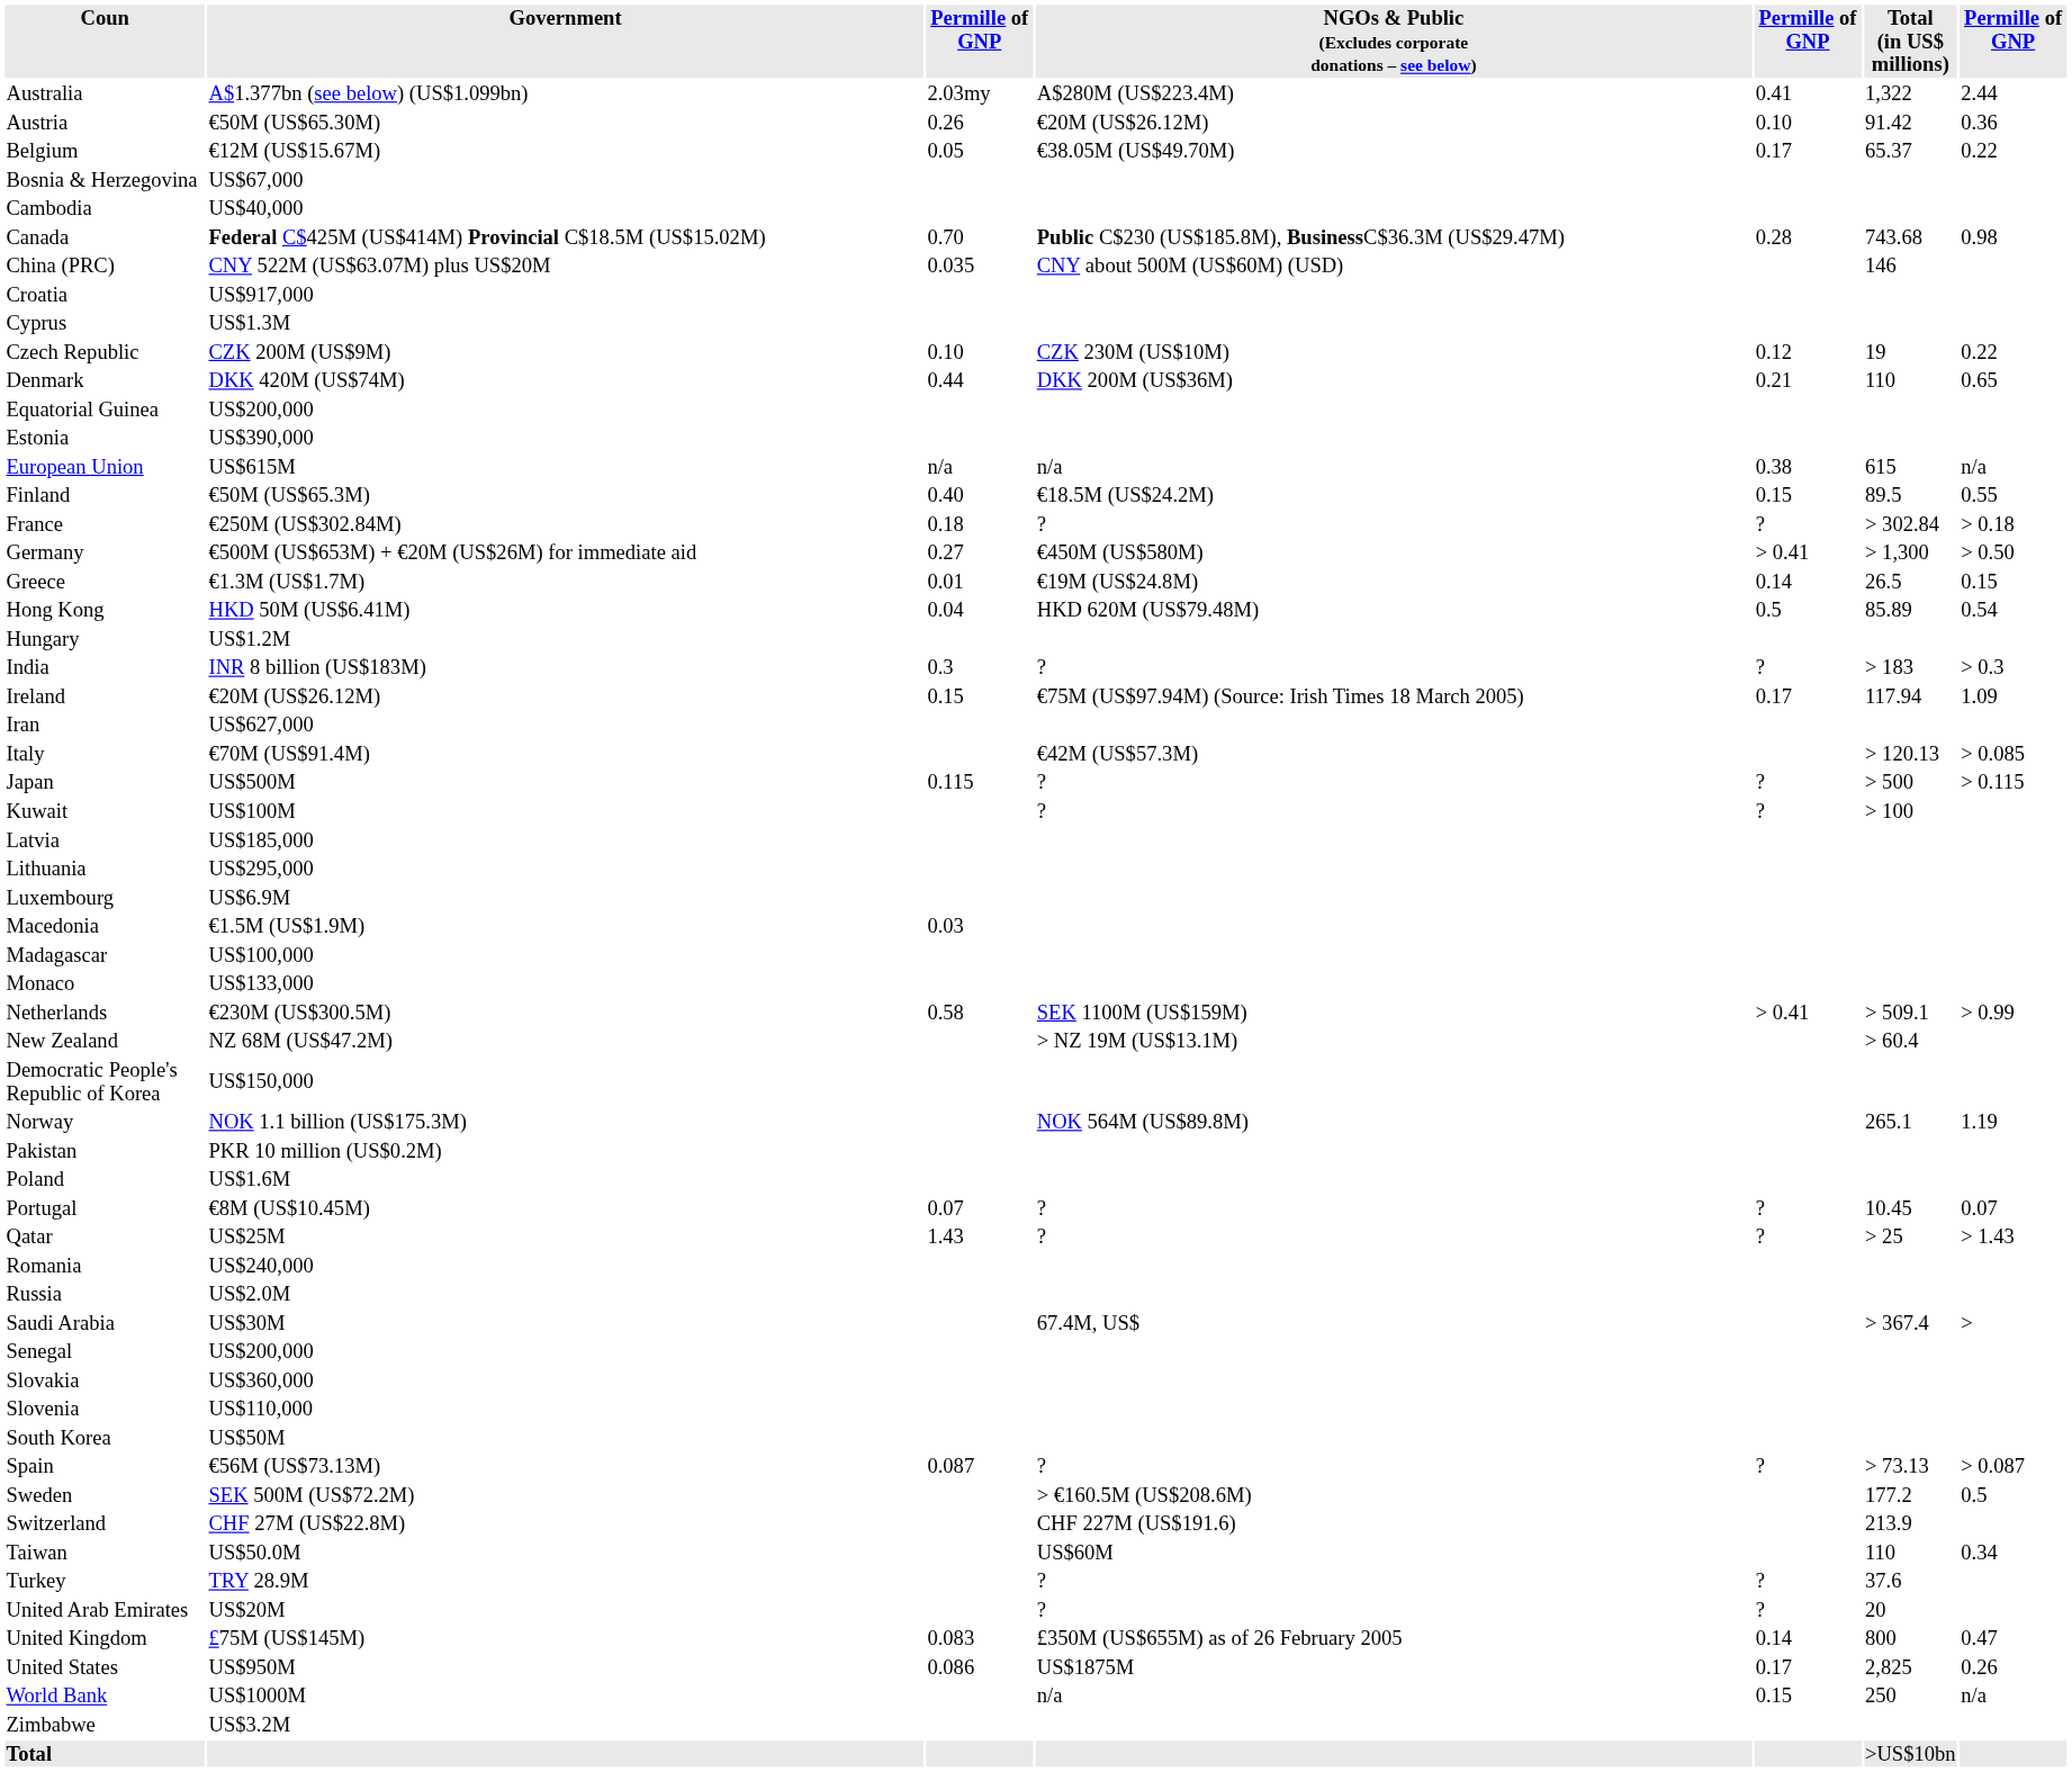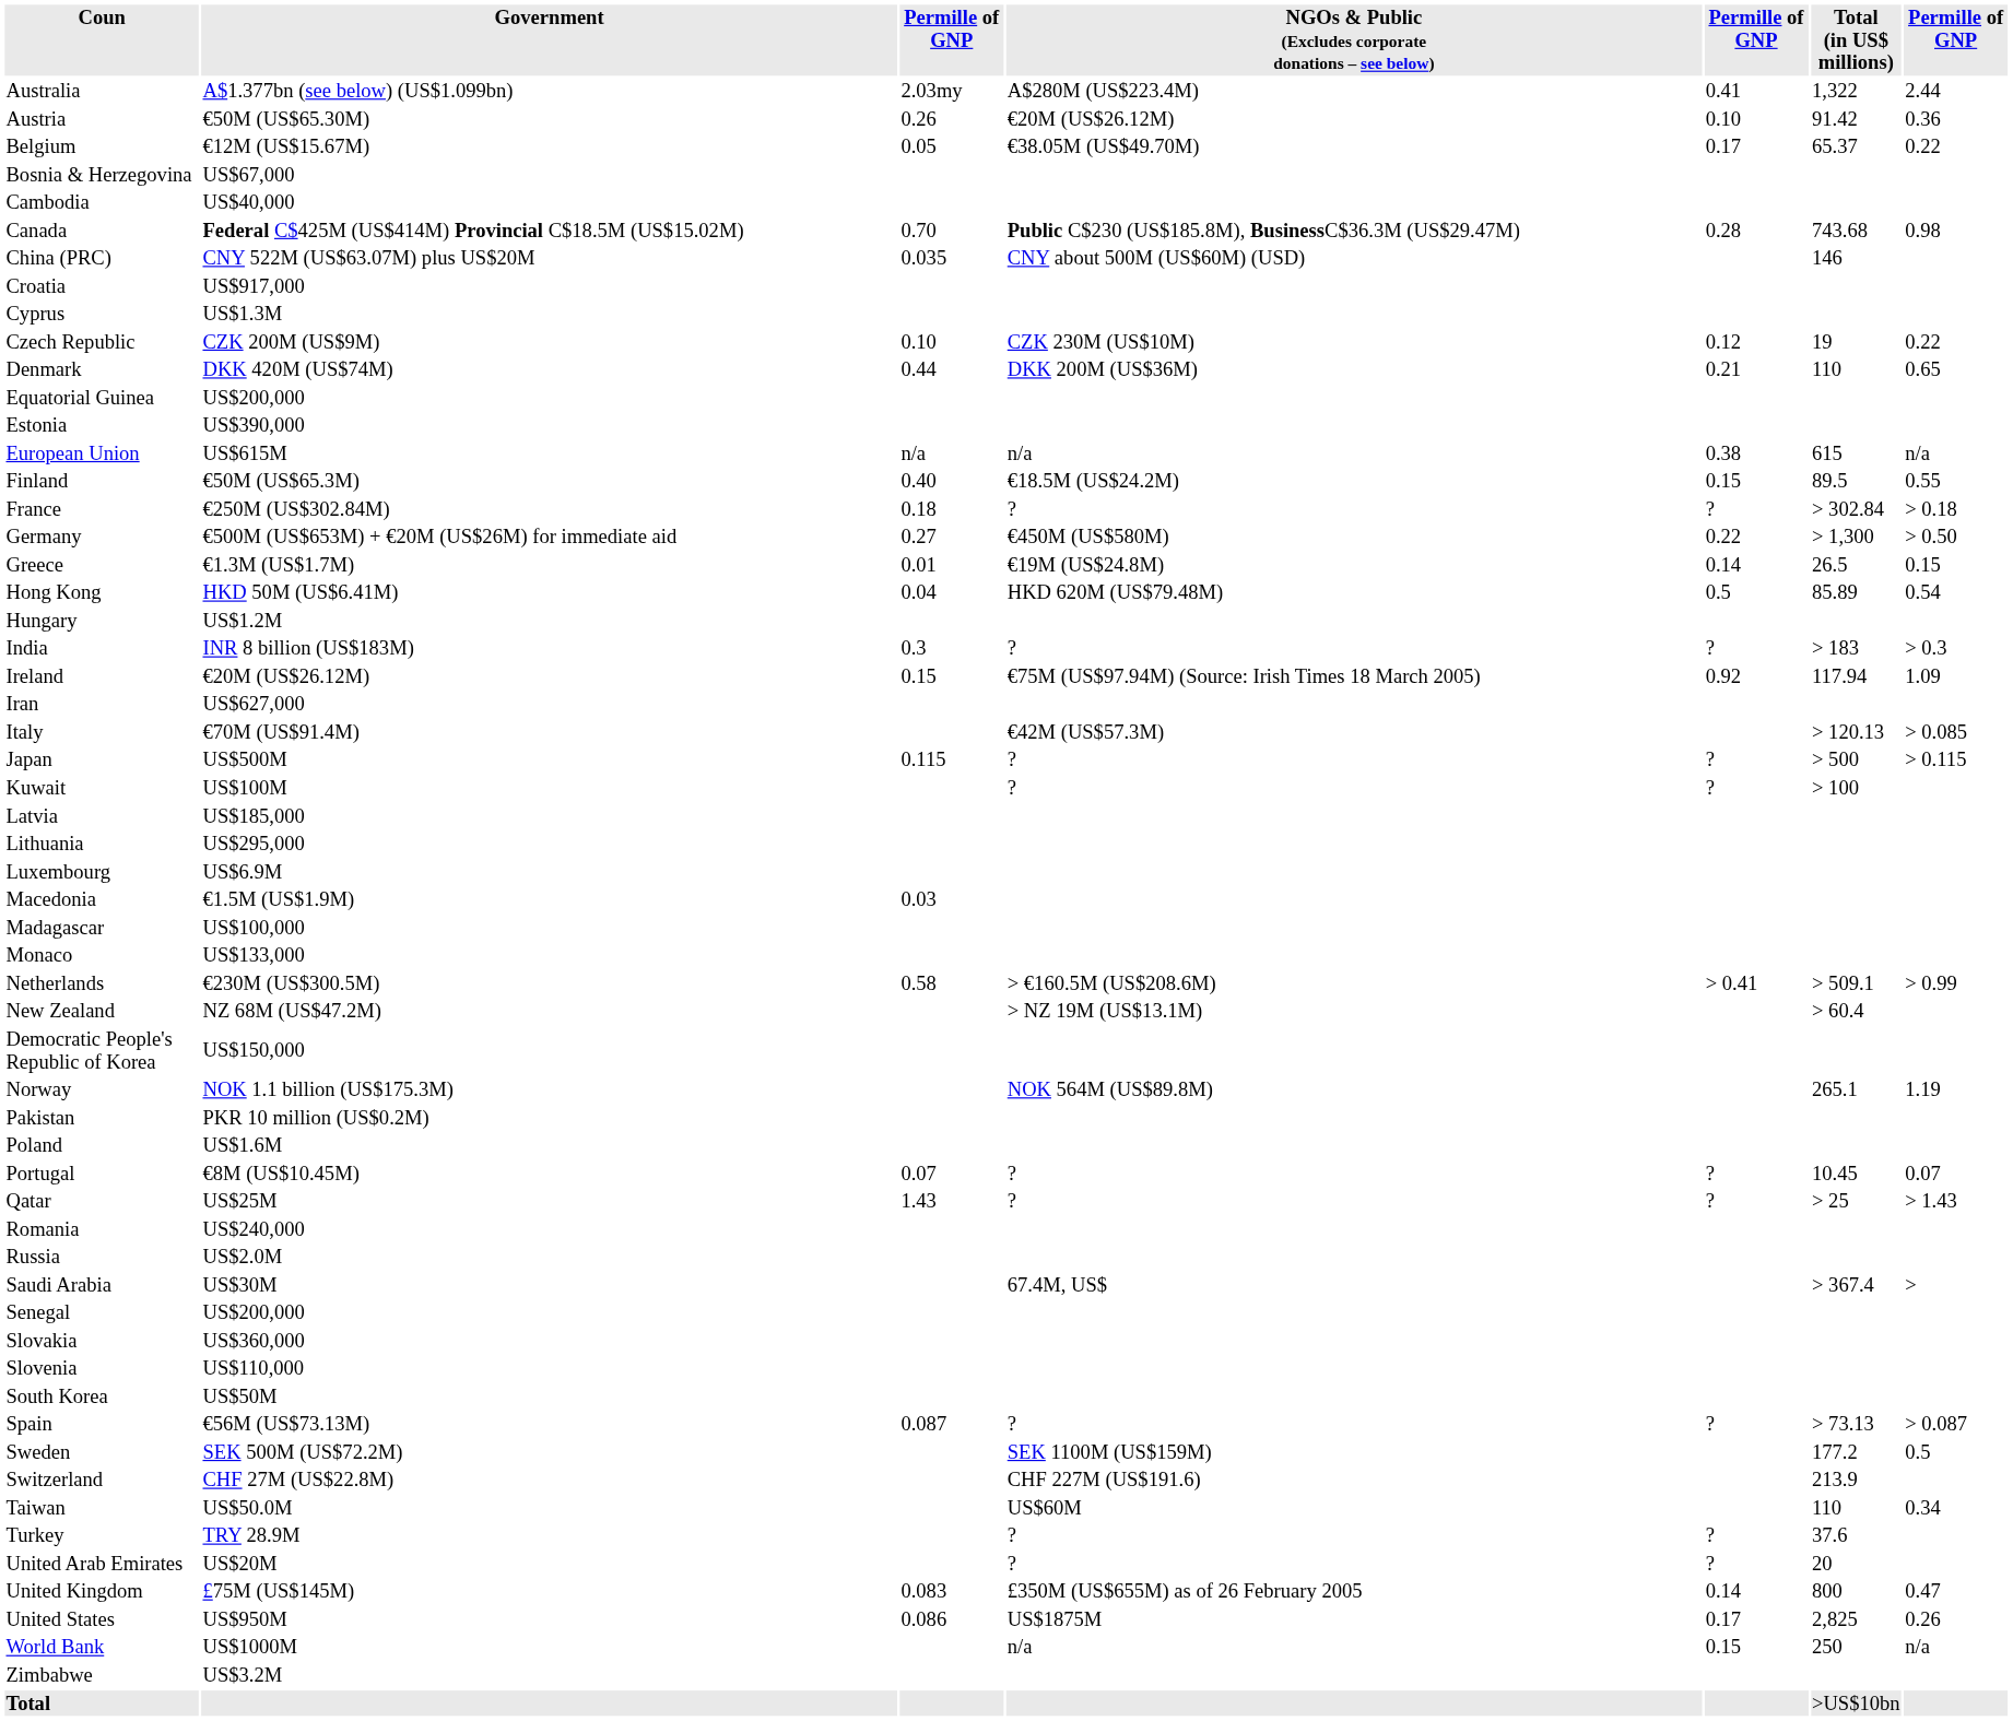 <table>
 <tr style="background:#e9e9e9; vertical-align:top;">
 <th>Coun</th>
 <th>Government</th>
 <th><a href='#'>Permille</a> of <a href='#'>GNP</a></th>
 <th>NGOs & Public<br><small>(Excludes corporate <br>donations – <a href='#'>see below</a>)</small></th>
 <th><a href='#'>Permille</a> of <a href='#'>GNP</a></th>
 <th>Total <div> (in US$ <br>millions)</div></th>
 <th><a href='#'>Permille</a> of <a href='#'>GNP</a></th>
 </tr>
 <tr>
 <td>Australia</td>
 <td style="width:35%;"><a href='#'>A$</a>1.377bn (<a href='#'>see below</a>) (US$1.099bn)</td>
 <td>2.03my</td>
 <td style="width:35%;">A$280M (US$223.4M)</td>
 <td>0.41</td>
 <td>1,322</td>
 <td>2.44</td>
 </tr>
 <tr>
 <td>Austria</td>
 <td>€50M (US$65.30M)</td>
 <td>0.26</td>
 <td>€20M (US$26.12M)</td>
 <td>0.10</td>
 <td>91.42</td>
 <td>0.36</td>
 </tr>
 <tr>
 <td>Belgium</td>
 <td>€12M (US$15.67M)</td>
 <td>0.05</td>
 <td>€38.05M (US$49.70M)</td>
 <td>0.17</td>
 <td>65.37</td>
 <td>0.22</td>
 </tr>
 <tr>
 <td>Bosnia & Herzegovina</td>
 <td>US$67,000</td>
 <td></td>
 <td></td>
 <td></td>
 <td></td>
 <td></td>
 </tr>
 <tr>
 <td>Cambodia</td>
 <td>US$40,000</td>
 <td></td>
 <td></td>
 <td></td>
 <td></td>
 <td></td>
 </tr>
 <tr>
 <td>Canada</td>
 <td><strong>Federal</strong> <a href='#'>C$</a>425M (US$414M) <strong>Provincial</strong> C$18.5M (US$15.02M)</td>
 <td>0.70</td>
 <td><strong>Public</strong> C$230 (US$185.8M), <strong>Business</strong>C$36.3M (US$29.47M)</td>
 <td>0.28</td>
 <td>743.68</td>
 <td>0.98</td>
 </tr>
 <tr>
 <td>China (PRC)</td>
 <td><a href='#'>CNY</a> 522M (US$63.07M) plus US$20M</td>
 <td>0.035</td>
 <td><a href='#'>CNY</a> about 500M (US$60M) (USD)</td>
 <td></td>
 <td>146</td>
 <td></td>
 </tr>
 <tr>
 <td>Croatia</td>
 <td>US$917,000</td>
 <td></td>
 <td></td>
 <td></td>
 <td></td>
 <td></td>
 </tr>
 <tr>
 <td>Cyprus</td>
 <td>US$1.3M</td>
 <td></td>
 <td></td>
 <td></td>
 <td></td>
 <td></td>
 </tr>
 <tr>
 <td>Czech Republic</td>
 <td><a href='#'>CZK</a> 200M (US$9M)</td>
 <td>0.10</td>
 <td><a href='#'>CZK</a> 230M (US$10M)</td>
 <td>0.12</td>
 <td>19</td>
 <td>0.22</td>
 </tr>
 <tr>
 <td>Denmark</td>
 <td><a href='#'>DKK</a> 420M (US$74M)</td>
 <td>0.44</td>
 <td><a href='#'>DKK</a> 200M (US$36M)</td>
 <td>0.21</td>
 <td>110</td>
 <td>0.65</td>
 </tr>
 <tr>
 <td>Equatorial Guinea</td>
 <td>US$200,000</td>
 <td></td>
 <td></td>
 <td></td>
 <td></td>
 <td></td>
 </tr>
 <tr>
 <td>Estonia</td>
 <td>US$390,000</td>
 <td></td>
 <td></td>
 <td></td>
 <td></td>
 <td></td>
 </tr>
 <tr>
 <td><a href='#'>European Union</a></td>
 <td>US$615M</td>
 <td>n/a</td>
 <td>n/a</td>
 <td>0.38</td>
 <td>615</td>
 <td>n/a</td>
 </tr>
 <tr>
 <td>Finland</td>
 <td>€50M (US$65.3M)</td>
 <td>0.40</td>
 <td>€18.5M (US$24.2M)</td>
 <td>0.15</td>
 <td>89.5</td>
 <td>0.55</td>
 </tr>
 <tr>
 <td>France</td>
 <td>€250M (US$302.84M)</td>
 <td>0.18</td>
 <td>?</td>
 <td>?</td>
 <td>> 302.84</td>
 <td>> 0.18</td>
 </tr>
 <tr>
 <td>Germany</td>
 <td>€500M (US$653M) + €20M (US$26M) for immediate aid</td>
 <td>0.27</td>
 <td>€450M (US$580M)</td>
-<td>> 0.41</td>
+<td>0.22</td>
 <td>> 1,300</td>
 <td>> 0.50</td>
 </tr>
 <tr>
 <td>Greece</td>
 <td>€1.3M (US$1.7M)</td>
 <td>0.01</td>
 <td>€19M (US$24.8M)</td>
 <td>0.14</td>
 <td>26.5</td>
 <td>0.15</td>
 </tr>
 <tr>
 <td>Hong Kong</td>
 <td><a href='#'>HKD</a> 50M (US$6.41M)</td>
 <td>0.04</td>
 <td>HKD 620M (US$79.48M)</td>
 <td>0.5</td>
 <td>85.89</td>
 <td>0.54</td>
 </tr>
 <tr>
 <td>Hungary</td>
 <td>US$1.2M</td>
 <td></td>
 <td></td>
 <td></td>
 <td></td>
 <td></td>
 </tr>
 <tr>
 <td>India</td>
 <td><a href='#'>INR</a> 8 billion (US$183M)</td>
 <td>0.3</td>
 <td>?</td>
 <td>?</td>
 <td>> 183</td>
 <td>> 0.3</td>
 </tr>
 <tr>
 <td>Ireland</td>
 <td>€20M (US$26.12M)</td>
 <td>0.15</td>
 <td>€75M (US$97.94M) (Source: Irish Times 18 March 2005)</td>
-<td>0.17</td>
+<td>0.92</td>
 <td>117.94</td>
 <td>1.09</td>
 </tr>
 <tr>
 <td>Iran</td>
 <td>US$627,000</td>
 <td></td>
 <td></td>
 <td></td>
 <td></td>
 <td></td>
 </tr>
 <tr>
 <td>Italy</td>
 <td>€70M (US$91.4M)</td>
 <td> </td>
 <td>€42M (US$57.3M)</td>
 <td> </td>
 <td>> 120.13</td>
 <td>> 0.085</td>
 </tr>
 <tr>
 <td>Japan</td>
 <td>US$500M</td>
 <td>0.115</td>
 <td>?</td>
 <td>?</td>
 <td>> 500</td>
 <td>> 0.115</td>
 </tr>
 <tr>
 <td>Kuwait</td>
 <td>US$100M</td>
 <td></td>
 <td>?</td>
 <td>?</td>
 <td>> 100</td>
 <td></td>
 </tr>
 <tr>
 <td>Latvia</td>
 <td>US$185,000</td>
 <td></td>
 <td></td>
 <td></td>
 <td></td>
 <td></td>
 </tr>
 <tr>
 <td>Lithuania</td>
 <td>US$295,000</td>
 <td></td>
 <td></td>
 <td></td>
 <td></td>
 <td></td>
 </tr>
 <tr>
 <td>Luxembourg</td>
 <td>US$6.9M</td>
 <td></td>
 <td></td>
 <td></td>
 <td></td>
 <td></td>
 </tr>
 <tr>
 <td>Macedonia</td>
 <td>€1.5M (US$1.9M)</td>
 <td>0.03</td>
 <td></td>
 <td></td>
 <td></td>
 <td></td>
 </tr>
 <tr>
 <td>Madagascar</td>
 <td>US$100,000</td>
 <td></td>
 <td></td>
 <td></td>
 <td></td>
 <td></td>
 </tr>
 <tr>
 <td>Monaco</td>
 <td>US$133,000</td>
 <td></td>
 <td></td>
 <td></td>
 <td></td>
 <td></td>
 </tr>
 <tr>
 <td>Netherlands</td>
 <td>€230M (US$300.5M)</td>
 <td>0.58</td>
-<td><a href='#'>SEK</a> 1100M (US$159M)</td>
+<td>> €160.5M (US$208.6M)</td>
 <td>> 0.41</td>
 <td>> 509.1</td>
 <td>> 0.99</td>
 </tr>
 <tr>
 <td>New Zealand</td>
 <td>NZ 68M (US$47.2M)</td>
 <td></td>
 <td>> NZ 19M (US$13.1M)</td>
 <td></td>
 <td>> 60.4</td>
 <td></td>
 </tr>
 <tr>
 <td>Democratic People's Republic of Korea</td>
 <td>US$150,000</td>
 <td></td>
 <td></td>
 <td></td>
 <td></td>
 <td></td>
 </tr>
 <tr>
 <td>Norway</td>
 <td><a href='#'>NOK</a> 1.1 billion (US$175.3M)</td>
 <td></td>
 <td><a href='#'>NOK</a> 564M (US$89.8M)</td>
 <td></td>
 <td>265.1</td>
 <td>1.19</td>
 </tr>
 <tr>
 <td>Pakistan</td>
 <td>PKR 10 million (US$0.2M)</td>
 <td></td>
 <td></td>
 <td></td>
 <td></td>
 <td></td>
 </tr>
 <tr>
 <td>Poland</td>
 <td>US$1.6M</td>
 <td></td>
 <td></td>
 <td></td>
 <td></td>
 <td></td>
 </tr>
 <tr>
 <td>Portugal</td>
 <td>€8M (US$10.45M)</td>
 <td>0.07</td>
 <td>?</td>
 <td>?</td>
 <td>10.45</td>
 <td>0.07</td>
 </tr>
 <tr>
 <td>Qatar</td>
 <td>US$25M</td>
 <td>1.43</td>
 <td>?</td>
 <td>?</td>
 <td>> 25</td>
 <td>> 1.43</td>
 </tr>
 <tr>
 <td>Romania</td>
 <td>US$240,000</td>
 <td></td>
 <td></td>
 <td></td>
 <td></td>
 <td></td>
 </tr>
 <tr>
 <td>Russia</td>
 <td>US$2.0M</td>
 <td></td>
 <td></td>
 <td></td>
 <td></td>
 <td></td>
 </tr>
 <tr>
 <td>Saudi Arabia</td>
 <td>US$30M</td>
 <td></td>
 <td>67.4M, US$</td>
 <td></td>
 <td>> 367.4</td>
 <td>></td>
 </tr>
 <tr>
 <td>Senegal</td>
 <td>US$200,000</td>
 <td></td>
 <td></td>
 <td></td>
 <td></td>
 <td></td>
 </tr>
 <tr>
 <td>Slovakia</td>
 <td>US$360,000</td>
 <td></td>
 <td></td>
 <td></td>
 <td></td>
 <td></td>
 </tr>
 <tr>
 <td>Slovenia</td>
 <td>US$110,000</td>
 <td></td>
 <td></td>
 <td></td>
 <td></td>
 <td></td>
 </tr>
 <tr>
 <td>South Korea</td>
 <td>US$50M</td>
 <td></td>
 <td></td>
 <td></td>
 <td></td>
 <td></td>
 </tr>
 <tr>
 <td>Spain</td>
 <td>€56M (US$73.13M)</td>
 <td>0.087</td>
 <td>?</td>
 <td>?</td>
 <td>> 73.13</td>
 <td>> 0.087</td>
 </tr>
 <tr>
 <td>Sweden</td>
 <td><a href='#'>SEK</a> 500M (US$72.2M)</td>
 <td></td>
-<td>> €160.5M (US$208.6M)</td>
+<td><a href='#'>SEK</a> 1100M (US$159M)</td>
 <td></td>
 <td>177.2</td>
 <td>0.5</td>
 </tr>
 <tr>
 <td>Switzerland</td>
 <td><a href='#'>CHF</a> 27M (US$22.8M)</td>
 <td></td>
 <td>CHF 227M (US$191.6)</td>
 <td></td>
 <td>213.9</td>
 <td></td>
 </tr>
 <tr>
 <td>Taiwan</td>
 <td>US$50.0M</td>
 <td></td>
 <td>US$60M</td>
 <td></td>
 <td>110</td>
 <td>0.34</td>
 </tr>
 <tr>
 <td>Turkey</td>
 <td><a href='#'>TRY</a> 28.9M</td>
 <td></td>
 <td>?</td>
 <td>?</td>
 <td>37.6</td>
 <td></td>
 </tr>
 <tr>
 <td>United Arab Emirates</td>
 <td>US$20M</td>
 <td></td>
 <td>?</td>
 <td>?</td>
 <td>20</td>
 <td></td>
 </tr>
 <tr>
 <td>United Kingdom</td>
 <td><a href='#'>£</a>75M (US$145M)</td>
 <td>0.083</td>
 <td>£350M (US$655M) as of 26 February 2005</td>
 <td>0.14</td>
 <td>800</td>
 <td>0.47</td>
 </tr>
 <tr>
 <td>United States</td>
 <td>US$950M</td>
 <td>0.086</td>
 <td>US$1875M</td>
 <td>0.17</td>
 <td>2,825</td>
 <td>0.26</td>
 </tr>
 <tr>
 <td><a href='#'>World Bank</a></td>
 <td>US$1000M</td>
 <td></td>
 <td>n/a</td>
 <td>0.15</td>
 <td>250</td>
 <td>n/a</td>
 </tr>
 <tr>
 <td>Zimbabwe</td>
 <td>US$3.2M</td>
 <td></td>
 <td></td>
 <td></td>
 <td></td>
 <td></td>
 </tr>
 <tr style="background:#e9e9e9;">
 <td><strong>Total</strong></td>
 <td></td>
 <td></td>
 <td></td>
 <td></td>
 <td>>US$10bn</td>
 <td></td>
 </tr>
 </table>
